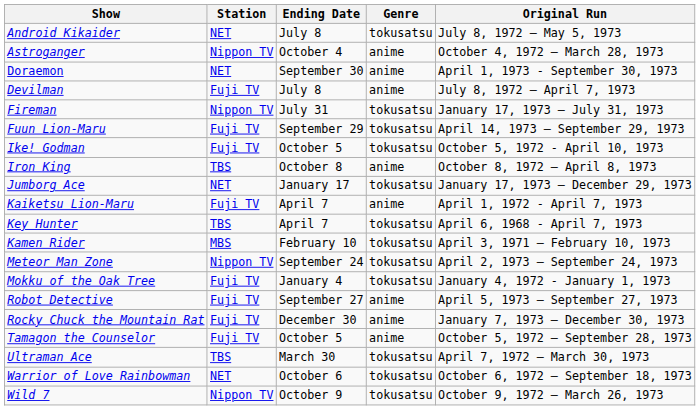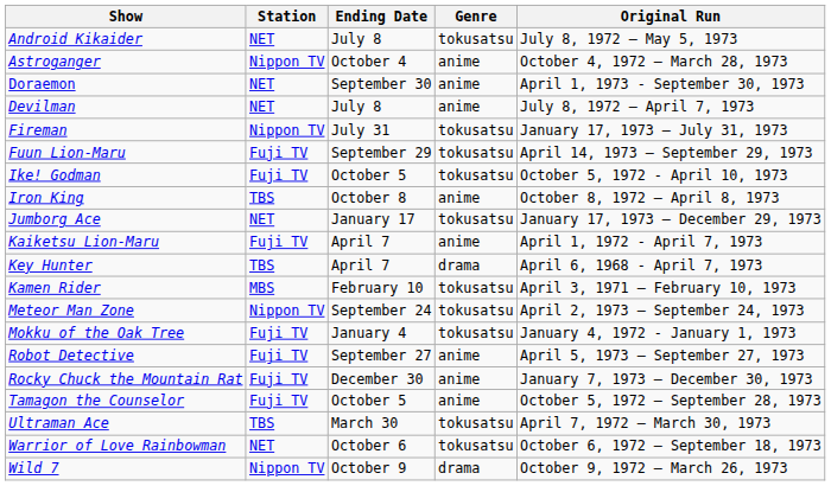 <table class="wikitable sortable">
 <tr>
 <th>Show</th>
 <th>Station</th>
 <th>Ending Date</th>
 <th>Genre</th>
 <th>Original Run</th>
 </tr>
 <tr>
 <td><em><a href='#'>Android Kikaider</a></em></td>
 <td><a href='#'>NET</a></td>
 <td>July 8</td>
 <td>tokusatsu</td>
 <td>July 8, 1972 – May 5, 1973</td>
 </tr>
 <tr>
 <td><em><a href='#'>Astroganger</a></em></td>
 <td><a href='#'>Nippon TV</a></td>
 <td>October 4</td>
 <td>anime</td>
 <td>October 4, 1972 – March 28, 1973</td>
 </tr>
 <tr>
 <td><a href='#'>Doraemon</a></td>
 <td><a href='#'>NET</a></td>
 <td>September 30</td>
 <td>anime</td>
 <td>April 1, 1973 - September 30, 1973</td>
 </tr>
 <tr>
 <td><em><a href='#'>Devilman</a></em></td>
-<td><a href='#'>Fuji TV</a></td>
+<td><a href='#'>NET</a></td>
 <td>July 8</td>
 <td>anime</td>
 <td>July 8, 1972 – April 7, 1973</td>
 </tr>
 <tr>
 <td><em><a href='#'>Fireman</a></em></td>
 <td><a href='#'>Nippon TV</a></td>
 <td>July 31</td>
 <td>tokusatsu</td>
 <td>January 17, 1973 – July 31, 1973</td>
 </tr>
 <tr>
 <td><em><a href='#'>Fuun Lion-Maru</a></em></td>
 <td><a href='#'>Fuji TV</a></td>
 <td>September 29</td>
 <td>tokusatsu</td>
 <td>April 14, 1973 – September 29, 1973</td>
 </tr>
 <tr>
 <td><em><a href='#'>Ike! Godman</a></em></td>
 <td><a href='#'>Fuji TV</a></td>
 <td>October 5</td>
 <td>tokusatsu</td>
 <td>October 5, 1972 - April 10, 1973</td>
 </tr>
 <tr>
 <td><em><a href='#'>Iron King</a></em></td>
 <td><a href='#'>TBS</a></td>
 <td>October 8</td>
 <td>anime</td>
 <td>October 8, 1972 – April 8, 1973</td>
 </tr>
 <tr>
 <td><em><a href='#'>Jumborg Ace</a></em></td>
 <td><a href='#'>NET</a></td>
 <td>January 17</td>
 <td>tokusatsu</td>
 <td>January 17, 1973 – December 29, 1973</td>
 </tr>
 <tr>
 <td><em><a href='#'>Kaiketsu Lion-Maru</a></em></td>
 <td><a href='#'>Fuji TV</a></td>
 <td>April 7</td>
 <td>anime</td>
 <td>April 1, 1972 - April 7, 1973</td>
 </tr>
 <tr>
 <td><em><a href='#'>Key Hunter</a></em></td>
 <td><a href='#'>TBS</a></td>
 <td>April 7</td>
-<td>tokusatsu</td>
+<td>drama</td>
 <td>April 6, 1968 - April 7, 1973</td>
 </tr>
 <tr>
 <td><em><a href='#'>Kamen Rider</a></em></td>
 <td><a href='#'>MBS</a></td>
 <td>February 10</td>
 <td>tokusatsu</td>
 <td>April 3, 1971 – February 10, 1973</td>
 </tr>
 <tr>
 <td><em><a href='#'>Meteor Man Zone</a></em></td>
 <td><a href='#'>Nippon TV</a></td>
 <td>September 24</td>
 <td>tokusatsu</td>
 <td>April 2, 1973 – September 24, 1973</td>
 </tr>
 <tr>
 <td><em><a href='#'>Mokku of the Oak Tree</a></em></td>
 <td><a href='#'>Fuji TV</a></td>
 <td>January 4</td>
 <td>tokusatsu</td>
 <td>January 4, 1972 - January 1, 1973</td>
 </tr>
 <tr>
 <td><em><a href='#'>Robot Detective</a></em></td>
 <td><a href='#'>Fuji TV</a></td>
 <td>September 27</td>
 <td>anime</td>
 <td>April 5, 1973 – September 27, 1973</td>
 </tr>
 <tr>
 <td><em><a href='#'>Rocky Chuck the Mountain Rat</a></em></td>
 <td><a href='#'>Fuji TV</a></td>
 <td>December 30</td>
 <td>anime</td>
 <td>January 7, 1973 – December 30, 1973</td>
 </tr>
 <tr>
 <td><em><a href='#'>Tamagon the Counselor</a></em></td>
 <td><a href='#'>Fuji TV</a></td>
 <td>October 5</td>
 <td>anime</td>
 <td>October 5, 1972 – September 28, 1973</td>
 </tr>
 <tr>
 <td><em><a href='#'>Ultraman Ace</a></em></td>
 <td><a href='#'>TBS</a></td>
 <td>March 30</td>
 <td>tokusatsu</td>
 <td>April 7, 1972 – March 30, 1973</td>
 </tr>
 <tr>
 <td><em><a href='#'>Warrior of Love Rainbowman</a></em></td>
 <td><a href='#'>NET</a></td>
 <td>October 6</td>
 <td>tokusatsu</td>
 <td>October 6, 1972 – September 18, 1973</td>
 </tr>
 <tr>
 <td><em><a href='#'>Wild 7</a></em></td>
 <td><a href='#'>Nippon TV</a></td>
 <td>October 9</td>
-<td>tokusatsu</td>
+<td>drama</td>
 <td>October 9, 1972 – March 26, 1973</td>
 </tr>
 </table>
